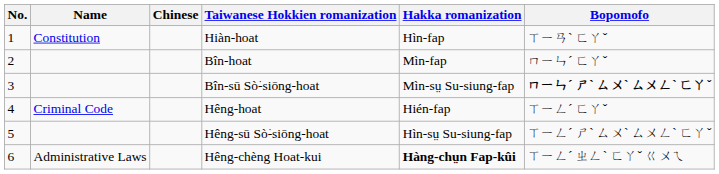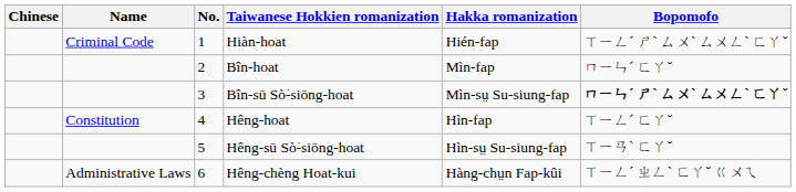 <table class=wikitable>
 <tr>
+<th>Chinese</th>
+<th>Name</th>
 <th>No.</th>
-<th>Name</th>
-<th>Chinese</th>
 <th><a href='#'>Taiwanese Hokkien romanization</a></th>
 <th><a href='#'>Hakka romanization</a></th>
 <th><a href='#'>Bopomofo</a></th>
 </tr>
 <tr>
+<td></td>
+<td><a href='#'>Criminal Code</a></td>
 <td>1</td>
-<td><a href='#'>Constitution</a></td>
-<td></td>
 <td>Hiàn-hoat</td>
-<td>Hìn-fap</td>
-<td>ㄒㄧㄢˋ ㄈㄚˇ</td>
+<td>Hién-fap</td>
+<td>ㄒㄧㄥˊ ㄕˋ ㄙㄨˋ ㄙㄨㄥˋ ㄈㄚˇ</td>
 </tr>
 <tr>
-<td>2</td>
 <td></td>
 <td></td>
+<td>2</td>
 <td>Bîn-hoat</td>
 <td>Mìn-fap</td>
 <td>ㄇㄧㄣˊ ㄈㄚˇ</td>
 </tr>
 <tr>
-<td>3</td>
 <td></td>
 <td></td>
+<td>3</td>
 <td>Bîn-sū Sò͘-siōng-hoat</td>
 <td>Mìn-sṳ Su-siung-fap</td>
 <td><strong>ㄇㄧㄣˊ ㄕˋ ㄙㄨˋ ㄙㄨㄥˋ ㄈㄚˇ</strong></td>
 </tr>
 <tr>
+<td></td>
+<td><a href='#'>Constitution</a></td>
 <td>4</td>
-<td><a href='#'>Criminal Code</a></td>
-<td></td>
 <td>Hêng-hoat</td>
-<td>Hién-fap</td>
+<td>Hìn-fap</td>
 <td>ㄒㄧㄥˊ ㄈㄚˇ</td>
 </tr>
 <tr>
-<td>5</td>
 <td></td>
 <td></td>
+<td>5</td>
 <td>Hêng-sū Sò͘-siōng-hoat</td>
 <td>Hìn-sṳ Su-siung-fap</td>
-<td>ㄒㄧㄥˊ ㄕˋ ㄙㄨˋ ㄙㄨㄥˋ ㄈㄚˇ</td>
+<td>ㄒㄧㄢˋ ㄈㄚˇ</td>
 </tr>
 <tr>
+<td></td>
+<td>Administrative Laws</td>
 <td>6</td>
-<td>Administrative Laws</td>
-<td></td>
 <td>Hêng-chèng Hoat-kui</td>
-<td><strong>Hàng-chṳn Fap-kûi</strong></td>
+<td>Hàng-chṳn Fap-kûi</td>
 <td>ㄒㄧㄥˊ ㄓㄥˋ ㄈㄚˇ ㄍㄨㄟ</td>
 </tr>
 </table>
